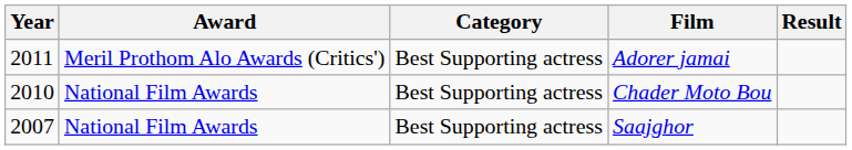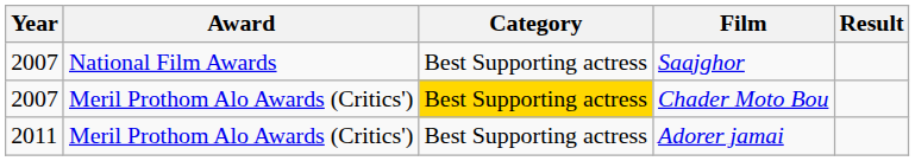 <table class="wikitable">
 <tr>
 <th>Year</th>
 <th>Award</th>
 <th>Category</th>
 <th>Film</th>
 <th>Result</th>
 </tr>
 <tr>
+<td>2007</td>
+<td><a href='#'>National Film Awards</a></td>
+<td>Best Supporting actress</td>
+<td><em><a href='#'>Saajghor</a></em></td>
+<td></td>
+</tr>
+<tr>
+<td>2007</td>
+<td><a href='#'>Meril Prothom Alo Awards</a> (Critics')</td>
+<td style="background: gold;">Best Supporting actress</td>
+<td><em><a href='#'>Chader Moto Bou</a></em></td>
+<td></td>
+</tr>
+<tr>
 <td>2011</td>
 <td><a href='#'>Meril Prothom Alo Awards</a> (Critics')</td>
 <td>Best Supporting actress</td>
 <td><em><a href='#'>Adorer jamai</a></em></td>
 <td></td>
 </tr>
-<tr>
-<td>2010</td>
-<td><a href='#'>National Film Awards</a></td>
-<td>Best Supporting actress</td>
-<td><em><a href='#'>Chader Moto Bou</a></em></td>
-<td></td>
-</tr>
-<tr>
-<td>2007</td>
-<td><a href='#'>National Film Awards</a></td>
-<td>Best Supporting actress</td>
-<td><em><a href='#'>Saajghor</a></em></td>
-<td></td>
-</tr>
 </table>
